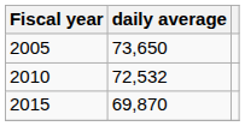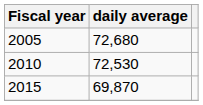 <table class="wikitable">
 <tr>
 <th>Fiscal year</th>
 <th>daily average</th>
 <th></th>
 </tr>
 <tr>
 <td>2005</td>
-<td>73,650</td>
+<td>72,680</td>
 <td></td>
 </tr>
 <tr>
 <td>2010</td>
-<td>72,532</td>
+<td>72,530</td>
 <td></td>
 </tr>
 <tr>
 <td>2015</td>
 <td>69,870</td>
 <td></td>
 </tr>
 <tr>
 </tr>
 </table>
